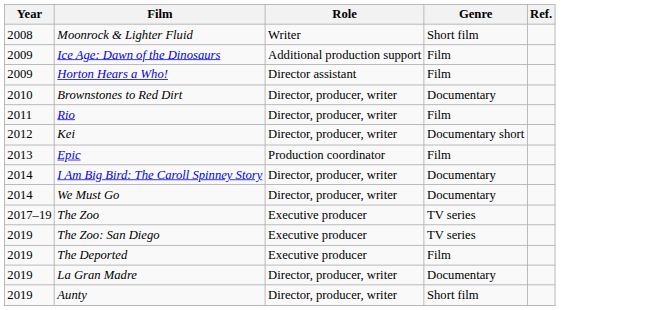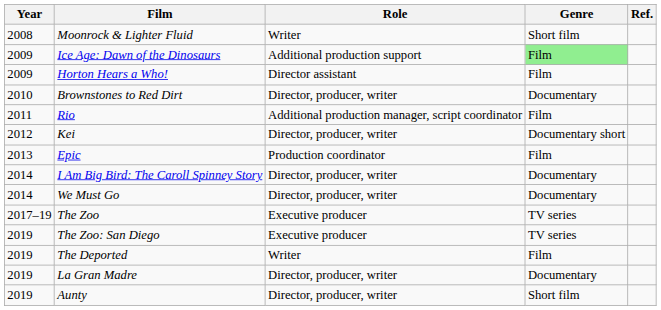 <table class="wikitable">
 <tr>
 <th>Year</th>
 <th>Film</th>
 <th>Role</th>
 <th>Genre</th>
 <th>Ref.</th>
 </tr>
 <tr>
 <td>2008</td>
 <td><em>Moonrock & Lighter Fluid</em></td>
 <td>Writer</td>
 <td>Short film</td>
 <td></td>
 </tr>
 <tr>
 <td>2009</td>
 <td><em><a href='#'>Ice Age: Dawn of the Dinosaurs</a></em></td>
 <td>Additional production support</td>
-<td>Film</td>
+<td style="background: lightgreen;">Film</td>
 <td></td>
 </tr>
 <tr>
 <td>2009</td>
 <td><em><a href='#'>Horton Hears a Who!</a></em></td>
 <td>Director assistant</td>
 <td>Film</td>
 <td></td>
 </tr>
 <tr>
 <td>2010</td>
 <td><em>Brownstones to Red Dirt</em></td>
 <td>Director, producer, writer</td>
 <td>Documentary</td>
 <td></td>
 </tr>
 <tr>
 <td>2011</td>
 <td><em><a href='#'>Rio</a></em></td>
-<td>Director, producer, writer</td>
+<td>Additional production manager, script coordinator</td>
 <td>Film</td>
 <td></td>
 </tr>
 <tr>
 <td>2012</td>
 <td><em>Kei</em></td>
 <td>Director, producer, writer</td>
 <td>Documentary short</td>
 <td></td>
 </tr>
 <tr>
 <td>2013</td>
 <td><em><a href='#'>Epic</a></em></td>
 <td>Production coordinator</td>
 <td>Film</td>
 <td></td>
 </tr>
 <tr>
 <td>2014</td>
 <td><em><a href='#'>I Am Big Bird: The Caroll Spinney Story</a></em></td>
 <td>Director, producer, writer</td>
 <td>Documentary</td>
 <td></td>
 </tr>
 <tr>
 <td>2014</td>
 <td><em>We Must Go</em></td>
 <td>Director, producer, writer</td>
 <td>Documentary</td>
 <td></td>
 </tr>
 <tr>
 <td>2017–19</td>
 <td><em>The Zoo</em></td>
 <td>Executive producer</td>
 <td>TV series</td>
 <td></td>
 </tr>
 <tr>
 <td>2019</td>
 <td><em>The Zoo: San Diego</em></td>
 <td>Executive producer</td>
 <td>TV series</td>
 <td></td>
 </tr>
 <tr>
 <td>2019</td>
 <td><em>The Deported</em></td>
-<td>Executive producer</td>
+<td>Writer</td>
 <td>Film</td>
 <td></td>
 </tr>
 <tr>
 <td>2019</td>
 <td><em>La Gran Madre</em></td>
 <td>Director, producer, writer</td>
 <td>Documentary</td>
 <td></td>
 </tr>
 <tr>
 <td>2019</td>
 <td><em>Aunty</em></td>
 <td>Director, producer, writer</td>
 <td>Short film</td>
 <td></td>
 </tr>
 </table>
